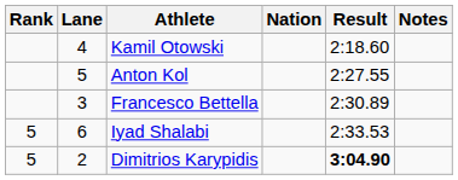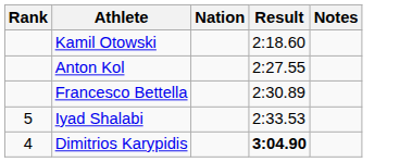 <table class='wikitable sortable' style='text-align:left'>
 <tr>
 <th>Rank</th>
-<th>Lane</th>
 <th>Athlete</th>
 <th>Nation</th>
 <th>Result</th>
 <th>Notes</th>
 </tr>
 <tr>
 <td align=center></td>
-<td align=center>4</td>
 <td><a href='#'>Kamil Otowski</a></td>
 <td></td>
 <td>2:18.60</td>
 <td></td>
 </tr>
 <tr>
 <td align=center></td>
-<td align=center>5</td>
 <td><a href='#'>Anton Kol</a></td>
 <td></td>
 <td>2:27.55</td>
 <td></td>
 </tr>
 <tr>
 <td align=center></td>
-<td align=center>3</td>
 <td><a href='#'>Francesco Bettella</a></td>
 <td></td>
 <td>2:30.89</td>
 <td></td>
 </tr>
 <tr>
 <td align=center>5</td>
-<td align=center>6</td>
 <td><a href='#'>Iyad Shalabi</a></td>
 <td></td>
 <td>2:33.53</td>
 <td></td>
 </tr>
 <tr>
-<td align=center>5</td>
-<td align=center>2</td>
+<td align=center>4</td>
 <td><a href='#'>Dimitrios Karypidis</a></td>
 <td></td>
 <td><strong>3:04.90</strong></td>
 <td></td>
 </tr>
 </table>
